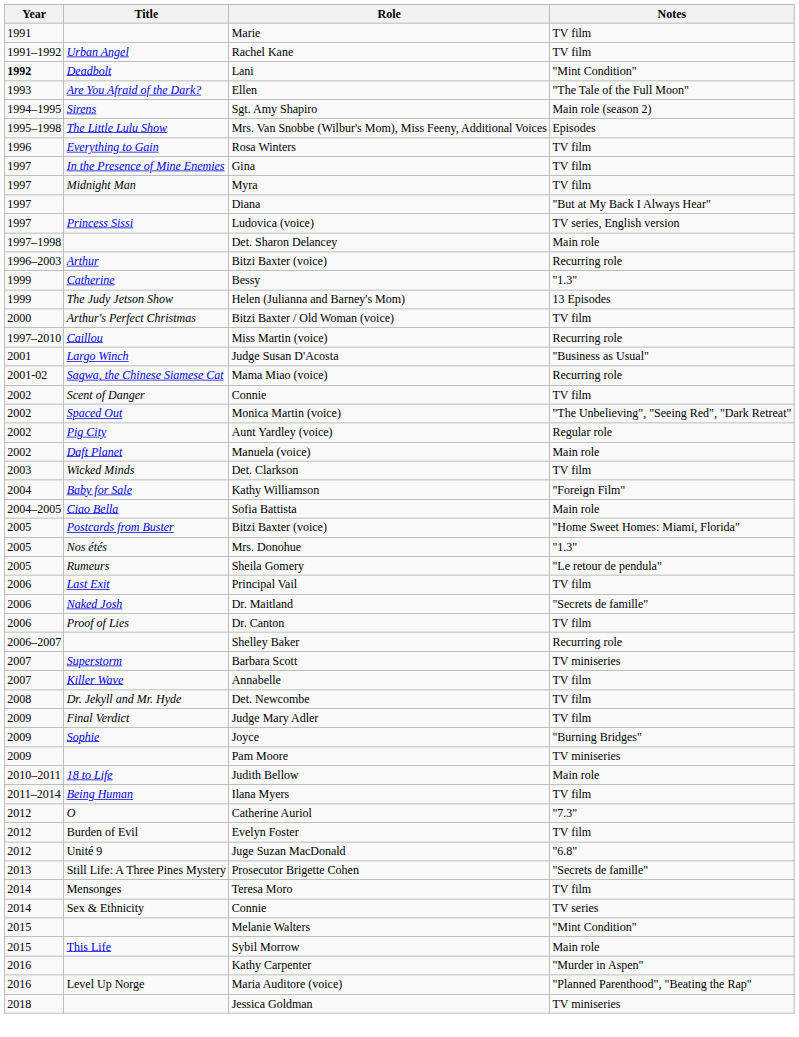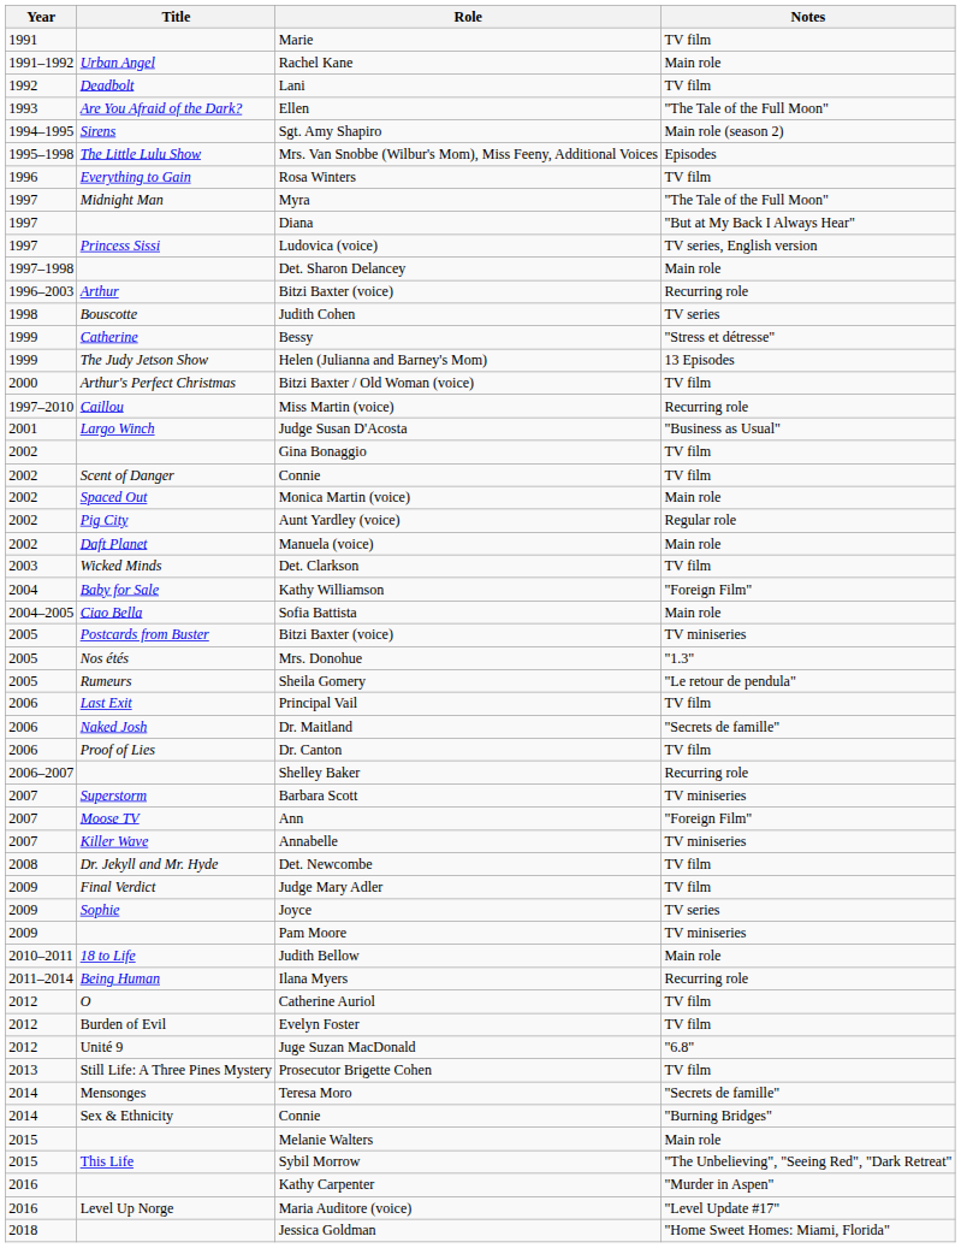 <table class="wikitable sortable">
 <tr>
 <th>Year</th>
 <th>Title</th>
 <th>Role</th>
 <th class = "unsortable">Notes</th>
 </tr>
 <tr>
 <td>1991</td>
 <td><em></em></td>
 <td>Marie</td>
 <td>TV film</td>
 </tr>
 <tr>
 <td>1991–1992</td>
 <td><em><a href='#'>Urban Angel</a></em></td>
 <td>Rachel Kane</td>
-<td>TV film</td>
+<td>Main role</td>
 </tr>
 <tr>
-<td><strong>1992</strong></td>
+<td>1992</td>
 <td><em><a href='#'>Deadbolt</a></em></td>
 <td>Lani</td>
-<td>"Mint Condition"</td>
+<td>TV film</td>
 </tr>
 <tr>
 <td>1993</td>
 <td><em><a href='#'>Are You Afraid of the Dark?</a></em></td>
 <td>Ellen</td>
 <td>"The Tale of the Full Moon"</td>
 </tr>
 <tr>
 <td>1994–1995</td>
 <td><em><a href='#'>Sirens</a></em></td>
 <td>Sgt. Amy Shapiro</td>
 <td>Main role (season 2)</td>
 </tr>
 <tr>
 <td>1995–1998</td>
 <td data-sort-value="Little Lulu Show, The"><em><a href='#'>The Little Lulu Show</a></em></td>
 <td>Mrs. Van Snobbe (Wilbur's Mom), Miss Feeny, Additional Voices</td>
 <td>Episodes</td>
 </tr>
 <tr>
 <td>1996</td>
 <td><em><a href='#'>Everything to Gain</a></em></td>
 <td>Rosa Winters</td>
 <td>TV film</td>
 </tr>
 <tr>
 <td>1997</td>
-<td><em><a href='#'>In the Presence of Mine Enemies</a></em></td>
-<td>Gina</td>
-<td>TV film</td>
-</tr>
-<tr>
-<td>1997</td>
 <td><em>Midnight Man</em></td>
 <td>Myra</td>
-<td>TV film</td>
+<td>"The Tale of the Full Moon"</td>
 </tr>
 <tr>
 <td>1997</td>
 <td><em></em></td>
 <td>Diana</td>
 <td>"But at My Back I Always Hear"</td>
 </tr>
 <tr>
 <td>1997</td>
 <td><em><a href='#'>Princess Sissi</a></em></td>
 <td>Ludovica (voice)</td>
 <td>TV series, English version</td>
 </tr>
 <tr>
 <td>1997–1998</td>
 <td><em></em></td>
 <td>Det. Sharon Delancey</td>
 <td>Main role</td>
 </tr>
 <tr>
 <td>1996–2003</td>
 <td><em><a href='#'>Arthur</a></em></td>
 <td>Bitzi Baxter (voice)</td>
 <td>Recurring role</td>
 </tr>
 <tr>
+<td>1998</td>
+<td><em>Bouscotte</em></td>
+<td>Judith Cohen</td>
+<td>TV series</td>
+</tr>
+<tr>
 <td>1999</td>
 <td><em><a href='#'>Catherine</a></em></td>
 <td>Bessy</td>
-<td>"1.3"</td>
+<td>"Stress et détresse"</td>
 </tr>
 <tr>
 <td>1999</td>
 <td data-sort-value="Judy Jetson Show, The"><em>The Judy Jetson Show</em></td>
 <td>Helen (Julianna and Barney's Mom)</td>
 <td>13 Episodes</td>
 </tr>
 <tr>
 <td>2000</td>
 <td><em>Arthur's Perfect Christmas</em></td>
 <td>Bitzi Baxter / Old Woman (voice)</td>
 <td>TV film</td>
 </tr>
 <tr>
 <td>1997–2010</td>
 <td><em><a href='#'>Caillou</a></em></td>
 <td>Miss Martin (voice)</td>
 <td>Recurring role</td>
 </tr>
 <tr>
 <td>2001</td>
 <td><em><a href='#'>Largo Winch</a></em></td>
 <td>Judge Susan D'Acosta</td>
 <td>"Business as Usual"</td>
 </tr>
 <tr>
-<td>2001-02</td>
-<td><em><a href='#'>Sagwa, the Chinese Siamese Cat</a></em></td>
-<td>Mama Miao (voice)</td>
-<td>Recurring role</td>
+<td>2002</td>
+<td><em></em></td>
+<td>Gina Bonaggio</td>
+<td>TV film</td>
 </tr>
 <tr>
 <td>2002</td>
 <td><em>Scent of Danger</em></td>
 <td>Connie</td>
 <td>TV film</td>
 </tr>
 <tr>
 <td>2002</td>
 <td><em><a href='#'>Spaced Out</a></em></td>
 <td>Monica Martin (voice)</td>
-<td>"The Unbelieving", "Seeing Red", "Dark Retreat"</td>
+<td>Main role</td>
 </tr>
 <tr>
 <td>2002</td>
 <td><em><a href='#'>Pig City</a></em></td>
 <td>Aunt Yardley (voice)</td>
 <td>Regular role</td>
 </tr>
 <tr>
 <td>2002</td>
 <td><em><a href='#'>Daft Planet</a></em></td>
 <td>Manuela (voice)</td>
 <td>Main role</td>
 </tr>
 <tr>
 <td>2003</td>
 <td><em>Wicked Minds</em></td>
 <td>Det. Clarkson</td>
 <td>TV film</td>
 </tr>
 <tr>
 <td>2004</td>
 <td><em><a href='#'>Baby for Sale</a></em></td>
 <td>Kathy Williamson</td>
 <td>"Foreign Film"</td>
 </tr>
 <tr>
 <td>2004–2005</td>
 <td><em><a href='#'>Ciao Bella</a></em></td>
 <td>Sofia Battista</td>
 <td>Main role</td>
 </tr>
 <tr>
 <td>2005</td>
 <td><em><a href='#'>Postcards from Buster</a></em></td>
 <td>Bitzi Baxter (voice)</td>
-<td>"Home Sweet Homes: Miami, Florida"</td>
+<td>TV miniseries</td>
 </tr>
 <tr>
 <td>2005</td>
 <td><em>Nos étés</em></td>
 <td>Mrs. Donohue</td>
 <td>"1.3"</td>
 </tr>
 <tr>
 <td>2005</td>
 <td><em>Rumeurs</em></td>
 <td>Sheila Gomery</td>
 <td>"Le retour de pendula"</td>
 </tr>
 <tr>
 <td>2006</td>
 <td><em><a href='#'>Last Exit</a></em></td>
 <td>Principal Vail</td>
 <td>TV film</td>
 </tr>
 <tr>
 <td>2006</td>
 <td><em><a href='#'>Naked Josh</a></em></td>
 <td>Dr. Maitland</td>
 <td>"Secrets de famille"</td>
 </tr>
 <tr>
 <td>2006</td>
 <td><em>Proof of Lies</em></td>
 <td>Dr. Canton</td>
 <td>TV film</td>
 </tr>
 <tr>
 <td>2006–2007</td>
 <td><em></em></td>
 <td>Shelley Baker</td>
 <td>Recurring role</td>
 </tr>
 <tr>
 <td>2007</td>
 <td><em><a href='#'>Superstorm</a></em></td>
 <td>Barbara Scott</td>
 <td>TV miniseries</td>
 </tr>
 <tr>
 <td>2007</td>
+<td><em><a href='#'>Moose TV</a></em></td>
+<td>Ann</td>
+<td>"Foreign Film"</td>
+</tr>
+<tr>
+<td>2007</td>
 <td><em><a href='#'>Killer Wave</a></em></td>
 <td>Annabelle</td>
-<td>TV film</td>
+<td>TV miniseries</td>
 </tr>
 <tr>
 <td>2008</td>
 <td><em>Dr. Jekyll and Mr. Hyde</em></td>
 <td>Det. Newcombe</td>
 <td>TV film</td>
 </tr>
 <tr>
 <td>2009</td>
 <td><em>Final Verdict</em></td>
 <td>Judge Mary Adler</td>
 <td>TV film</td>
 </tr>
 <tr>
 <td>2009</td>
 <td><em><a href='#'>Sophie</a></em></td>
 <td>Joyce</td>
-<td>"Burning Bridges"</td>
+<td>TV series</td>
 </tr>
 <tr>
 <td>2009</td>
 <td><em></em></td>
 <td>Pam Moore</td>
 <td>TV miniseries</td>
 </tr>
 <tr>
 <td>2010–2011</td>
 <td><em><a href='#'>18 to Life</a></em></td>
 <td>Judith Bellow</td>
 <td>Main role</td>
 </tr>
 <tr>
 <td>2011–2014</td>
 <td><em><a href='#'>Being Human</a></em></td>
 <td>Ilana Myers</td>
-<td>TV film</td>
+<td>Recurring role</td>
 </tr>
 <tr>
 <td>2012</td>
 <td><em>O<strong></td>
 <td>Catherine Auriol</td>
-<td>"7.3"</td>
+<td>TV film</td>
 </tr>
 <tr>
 <td>2012</td>
 <td></em>Burden of Evil<em></td>
 <td>Evelyn Foster</td>
 <td>TV film</td>
 </tr>
 <tr>
 <td>2012</td>
 <td></em>Unité 9<em></td>
 <td>Juge Suzan MacDonald</td>
 <td>"6.8"</td>
 </tr>
 <tr>
 <td>2013</td>
 <td></em>Still Life: A Three Pines Mystery<em></td>
 <td>Prosecutor Brigette Cohen</td>
-<td>"Secrets de famille"</td>
+<td>TV film</td>
 </tr>
 <tr>
 <td>2014</td>
 <td></em>Mensonges<em></td>
 <td>Teresa Moro</td>
-<td>TV film</td>
+<td>"Secrets de famille"</td>
 </tr>
 <tr>
 <td>2014</td>
 <td></em>Sex & Ethnicity<em></td>
 <td>Connie</td>
-<td>TV series</td>
+<td>"Burning Bridges"</td>
 </tr>
 <tr>
 <td>2015</td>
 <td></em><em></td>
 <td>Melanie Walters</td>
-<td>"Mint Condition"</td>
+<td>Main role</td>
 </tr>
 <tr>
 <td>2015</td>
 <td></em><a href='#'>This Life</a><em></td>
 <td>Sybil Morrow</td>
-<td>Main role</td>
+<td>"The Unbelieving", "Seeing Red", "Dark Retreat"</td>
 </tr>
 <tr>
 <td>2016</td>
 <td></em><em></td>
 <td>Kathy Carpenter</td>
 <td>"Murder in Aspen"</td>
 </tr>
 <tr>
 <td>2016</td>
 <td></em>Level Up Norge<em></td>
 <td>Maria Auditore (voice)</td>
-<td>"Planned Parenthood", "Beating the Rap"</td>
+<td>"Level Update #17"</td>
 </tr>
 <tr>
 <td>2018</td>
 <td></em><em></td>
 <td>Jessica Goldman</td>
-<td>TV miniseries</td>
+<td>"Home Sweet Homes: Miami, Florida"</td>
 </tr>
 </table>
